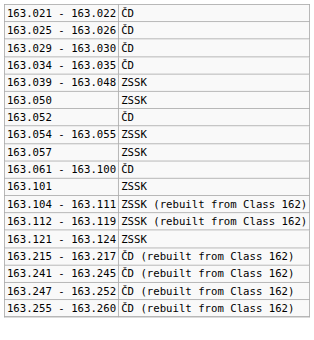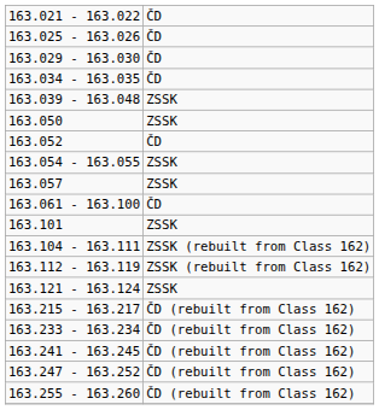 <table class=wikitable>
 <tr>
 <td>163.021 - 163.022</td>
 <td>ČD</td>
 </tr>
 <tr>
 <td>163.025 - 163.026</td>
 <td>ČD</td>
 </tr>
 <tr>
 <td>163.029 - 163.030</td>
 <td>ČD</td>
 </tr>
 <tr>
 <td>163.034 - 163.035</td>
 <td>ČD</td>
 </tr>
 <tr>
 <td>163.039 - 163.048</td>
 <td>ZSSK</td>
 </tr>
 <tr>
 <td>163.050</td>
 <td>ZSSK</td>
 </tr>
 <tr>
 <td>163.052</td>
 <td>ČD</td>
 </tr>
 <tr>
 <td>163.054 - 163.055</td>
 <td>ZSSK</td>
 </tr>
 <tr>
 <td>163.057</td>
 <td>ZSSK</td>
 </tr>
 <tr>
 <td>163.061 - 163.100</td>
 <td>ČD</td>
 </tr>
 <tr>
 <td>163.101</td>
 <td>ZSSK</td>
 </tr>
 <tr>
 <td>163.104 - 163.111</td>
 <td>ZSSK (rebuilt from Class 162)</td>
 </tr>
 <tr>
 <td>163.112 - 163.119</td>
 <td>ZSSK (rebuilt from Class 162)</td>
 </tr>
 <tr>
 <td>163.121 - 163.124</td>
 <td>ZSSK</td>
 </tr>
 <tr>
 <td>163.215 - 163.217</td>
 <td>ČD (rebuilt from Class 162)</td>
 </tr>
 <tr>
+<td>163.233 - 163.234</td>
+<td>ČD (rebuilt from Class 162)</td>
+</tr>
+<tr>
 <td>163.241 - 163.245</td>
 <td>ČD (rebuilt from Class 162)</td>
 </tr>
 <tr>
 <td>163.247 - 163.252</td>
 <td>ČD (rebuilt from Class 162)</td>
 </tr>
 <tr>
 <td>163.255 - 163.260</td>
 <td>ČD (rebuilt from Class 162)</td>
 </tr>
 <tr>
 </tr>
 </table>
